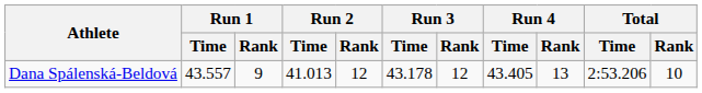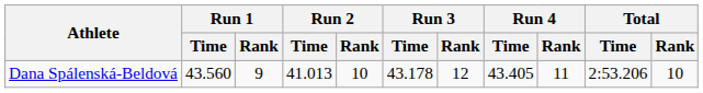 <table class="wikitable" border="1" style="font-size:90%">
 <tr>
 <th rowspan="2">Athlete</th>
 <th colspan="2">Run 1</th>
 <th colspan="2">Run 2</th>
 <th colspan="2">Run 3</th>
 <th colspan="2">Run 4</th>
 <th colspan="2">Total</th>
 </tr>
 <tr>
 <th>Time</th>
 <th>Rank</th>
 <th>Time</th>
 <th>Rank</th>
 <th>Time</th>
 <th>Rank</th>
 <th>Time</th>
 <th>Rank</th>
 <th>Time</th>
 <th>Rank</th>
 </tr>
 <tr>
 <td><a href='#'>Dana Spálenská-Beldová</a></td>
-<td align="center">43.557</td>
+<td align="center">43.560</td>
 <td align="center">9</td>
 <td align="center">41.013</td>
-<td align="center">12</td>
+<td align="center">10</td>
 <td align="center">43.178</td>
 <td align="center">12</td>
 <td align="center">43.405</td>
-<td align="center">13</td>
+<td align="center">11</td>
 <td align="center">2:53.206</td>
 <td align="center">10</td>
 </tr>
 </table>
